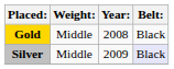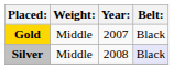 <table class="wikitable" border="1" style="text-align:center;">
 <tr>
 <th>Placed:</th>
 <th>Weight:</th>
 <th>Year:</th>
 <th>Belt:</th>
 </tr>
 <tr>
 <td bgcolor=#FFD700><span><strong>Gold</strong></span></td>
 <td>Middle</td>
-<td>2008</td>
+<td>2007</td>
 <td>Black</td>
 </tr>
 <tr>
 <td bgcolor=#C0C0C0><span><strong>Silver</strong></span></td>
 <td>Middle</td>
-<td>2009</td>
+<td>2008</td>
 <td style="background: lavender;">Black</td>
 </tr>
 <tr>
 </tr>
 </table>
